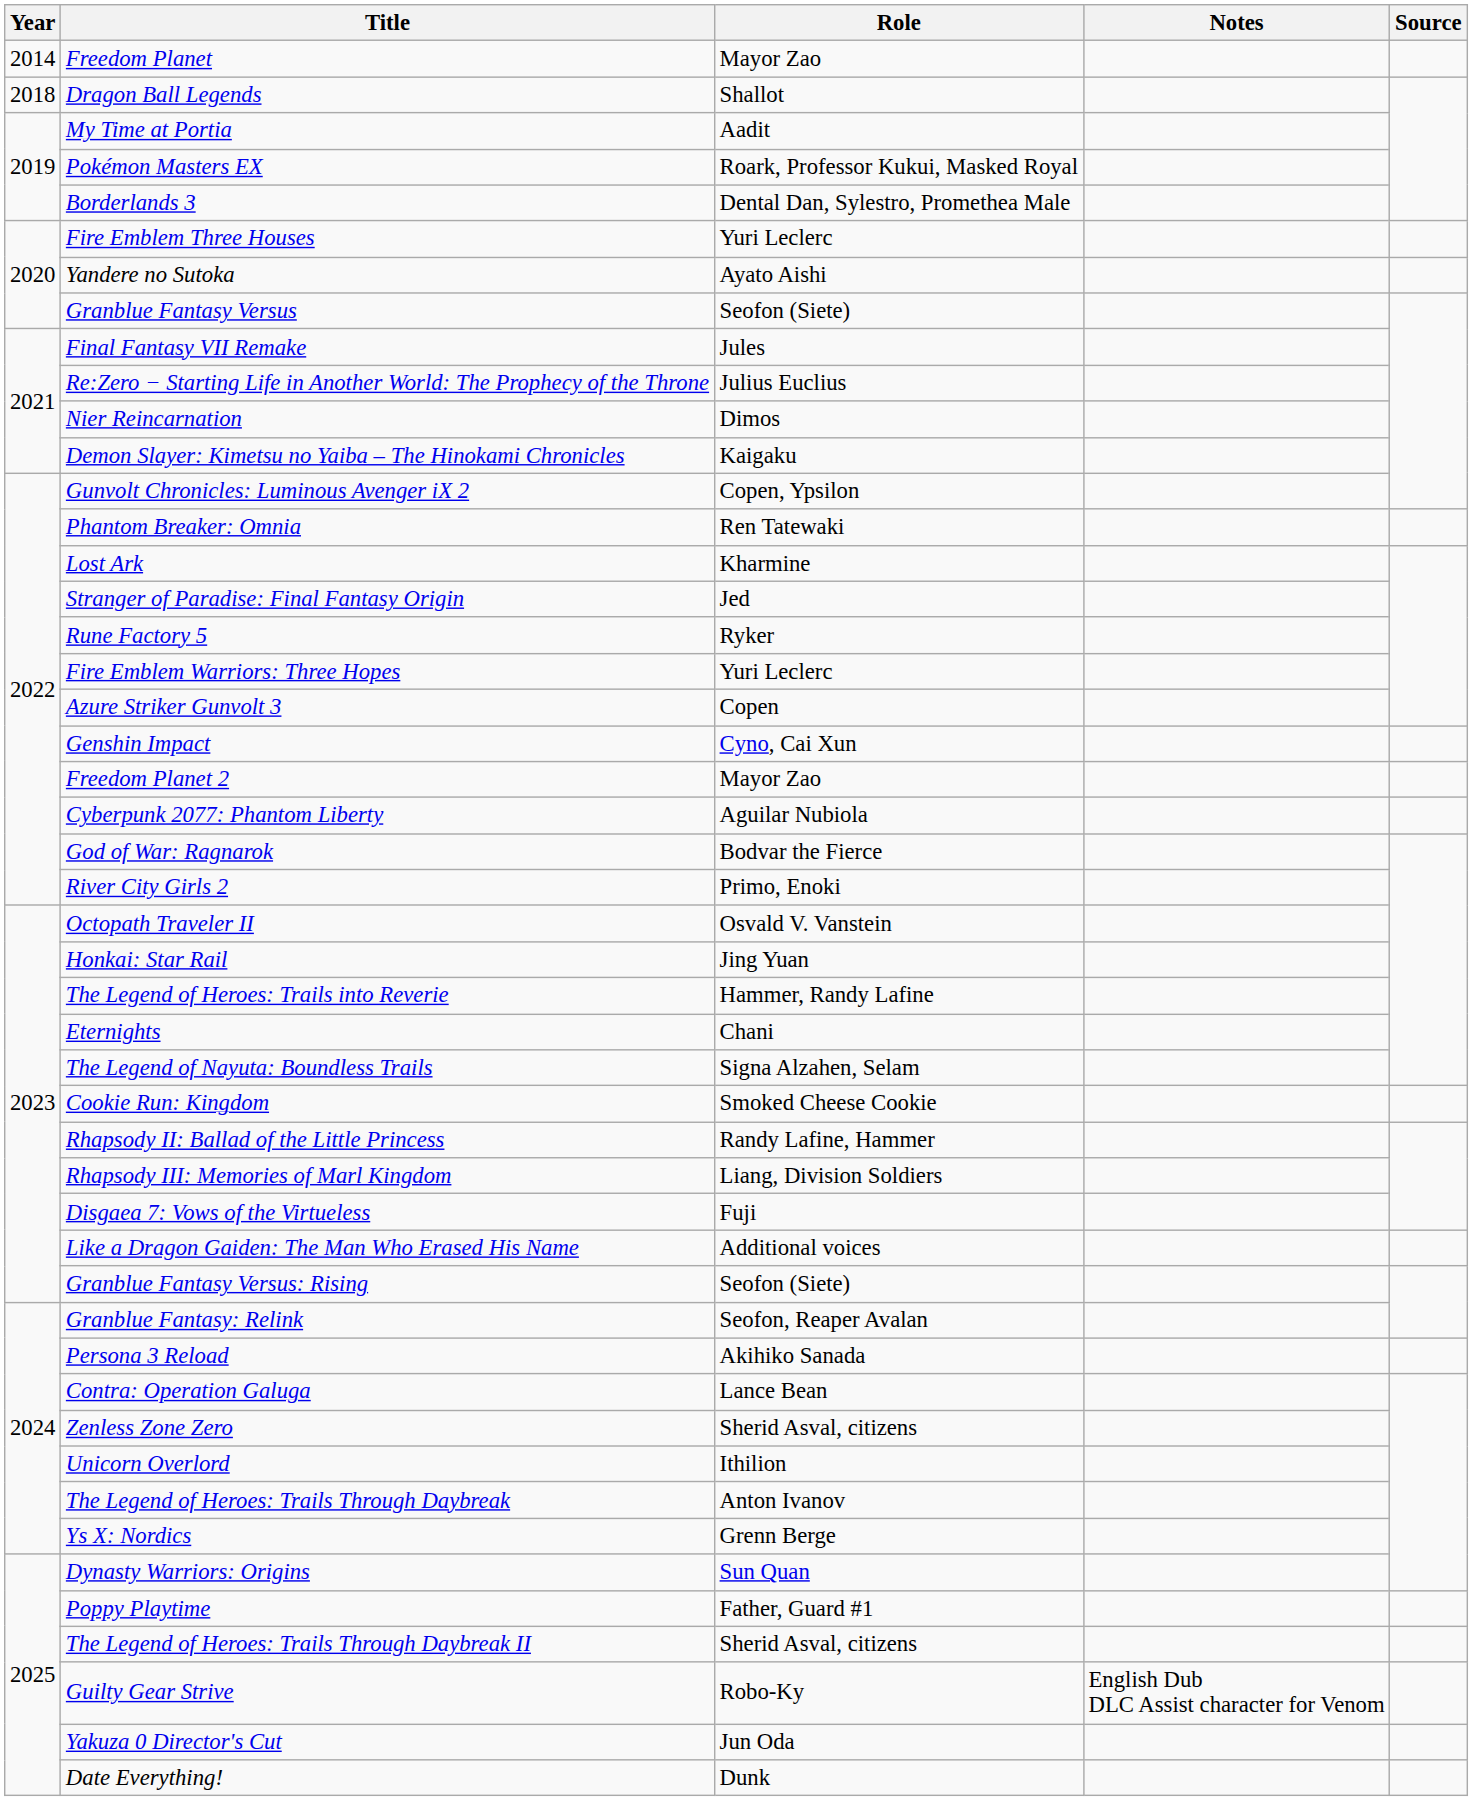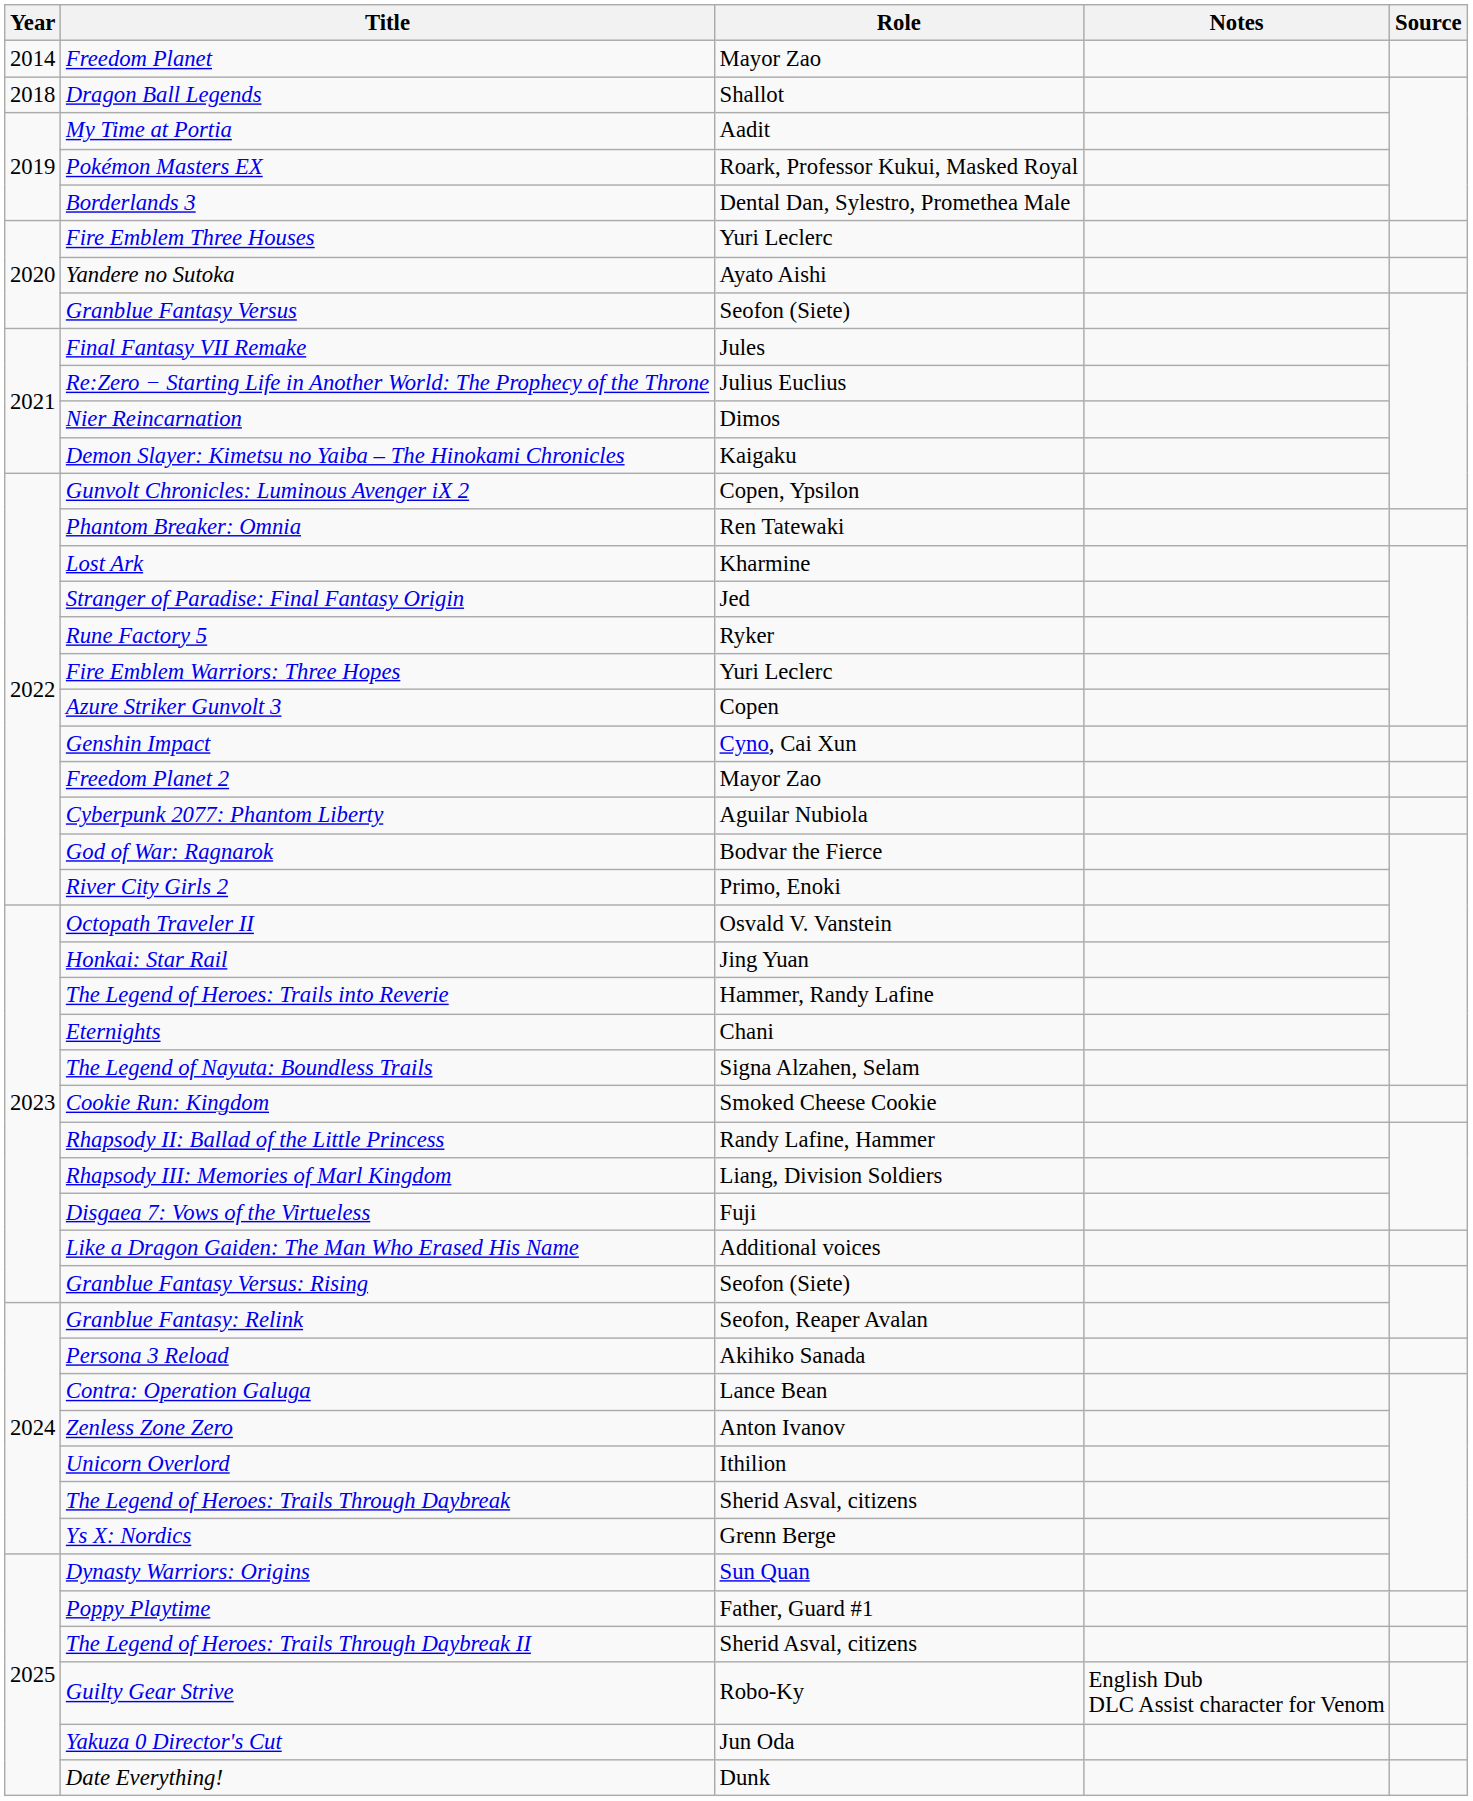 <table class="wikitable sortable plainrowheaders">
 <tr>
 <th>Year</th>
 <th>Title</th>
 <th>Role</th>
 <th class="unsortable">Notes</th>
 <th class="unsortable">Source</th>
 </tr>
 <tr>
 <td>2014</td>
 <td><em><a href='#'>Freedom Planet</a></em></td>
 <td>Mayor Zao</td>
 <td></td>
 <td></td>
 </tr>
 <tr>
 <td>2018</td>
 <td><em><a href='#'>Dragon Ball Legends</a></em></td>
 <td>Shallot</td>
 <td></td>
 <td rowspan="4"></td>
 </tr>
 <tr>
 <td rowspan="3">2019</td>
 <td><em><a href='#'>My Time at Portia</a></em></td>
 <td>Aadit</td>
 <td></td>
 </tr>
 <tr>
 <td><em><a href='#'>Pokémon Masters EX</a></em></td>
 <td>Roark, Professor Kukui, Masked Royal</td>
 <td></td>
 </tr>
 <tr>
 <td><em><a href='#'>Borderlands 3</a></em></td>
 <td>Dental Dan, Sylestro, Promethea Male</td>
 <td></td>
 </tr>
 <tr>
 <td rowspan="3">2020</td>
 <td><em><a href='#'>Fire Emblem Three Houses</a></em></td>
 <td>Yuri Leclerc</td>
 <td></td>
 <td></td>
 </tr>
 <tr>
 <td><em>Yandere no Sutoka</em></td>
 <td>Ayato Aishi</td>
 <td></td>
 <td></td>
 </tr>
 <tr>
 <td><em><a href='#'>Granblue Fantasy Versus</a></em></td>
 <td>Seofon (Siete)</td>
 <td></td>
 <td rowspan="6"></td>
 </tr>
 <tr>
 <td rowspan="4">2021</td>
 <td><em><a href='#'>Final Fantasy VII Remake</a></em></td>
 <td>Jules</td>
 <td></td>
 </tr>
 <tr>
 <td><em><a href='#'>Re:Zero − Starting Life in Another World: The Prophecy of the Throne</a></em></td>
 <td>Julius Euclius</td>
 <td></td>
 </tr>
 <tr>
 <td><em><a href='#'>Nier Reincarnation</a></em></td>
 <td>Dimos</td>
 <td></td>
 </tr>
 <tr>
 <td><em><a href='#'>Demon Slayer: Kimetsu no Yaiba – The Hinokami Chronicles</a></em></td>
 <td>Kaigaku</td>
 <td></td>
 </tr>
 <tr>
 <td rowspan="12">2022</td>
 <td><em><a href='#'>Gunvolt Chronicles: Luminous Avenger iX 2</a></em></td>
 <td>Copen, Ypsilon</td>
 <td></td>
 </tr>
 <tr>
 <td><em><a href='#'>Phantom Breaker: Omnia</a></em></td>
 <td>Ren Tatewaki</td>
 <td></td>
 <td></td>
 </tr>
 <tr>
 <td><em><a href='#'>Lost Ark</a></em></td>
 <td>Kharmine</td>
 <td></td>
 <td rowspan="5"></td>
 </tr>
 <tr>
 <td><em><a href='#'>Stranger of Paradise: Final Fantasy Origin</a></em></td>
 <td>Jed</td>
 <td></td>
 </tr>
 <tr>
 <td><em><a href='#'>Rune Factory 5</a></em></td>
 <td>Ryker</td>
 <td></td>
 </tr>
 <tr>
 <td><em><a href='#'>Fire Emblem Warriors: Three Hopes</a></em></td>
 <td>Yuri Leclerc</td>
 <td></td>
 </tr>
 <tr>
 <td><em><a href='#'>Azure Striker Gunvolt 3</a></em></td>
 <td>Copen</td>
 <td></td>
 </tr>
 <tr>
 <td><em><a href='#'>Genshin Impact</a></em></td>
 <td><a href='#'>Cyno</a>, Cai Xun </td>
 <td></td>
 <td></td>
 </tr>
 <tr>
 <td><em><a href='#'>Freedom Planet 2</a></em></td>
 <td>Mayor Zao</td>
 <td></td>
 <td></td>
 </tr>
 <tr>
 <td><em><a href='#'>Cyberpunk 2077: Phantom Liberty</a></em></td>
 <td>Aguilar Nubiola</td>
 <td></td>
 <td></td>
 </tr>
 <tr>
 <td><em><a href='#'>God of War: Ragnarok</a></em></td>
 <td>Bodvar the Fierce</td>
 <td></td>
 <td rowspan="7"></td>
 </tr>
 <tr>
 <td><em><a href='#'>River City Girls 2</a></em></td>
 <td>Primo, Enoki</td>
 <td></td>
 </tr>
 <tr>
 <td rowspan="11">2023</td>
 <td><em><a href='#'>Octopath Traveler II</a></em></td>
 <td>Osvald V. Vanstein</td>
 <td></td>
 </tr>
 <tr>
 <td><em><a href='#'>Honkai: Star Rail</a></em></td>
 <td>Jing Yuan</td>
 <td></td>
 </tr>
 <tr>
 <td><em><a href='#'>The Legend of Heroes: Trails into Reverie</a></em></td>
 <td>Hammer, Randy Lafine</td>
 <td></td>
 </tr>
 <tr>
 <td><em><a href='#'>Eternights</a></em></td>
 <td>Chani</td>
 <td></td>
 </tr>
 <tr>
 <td><em><a href='#'>The Legend of Nayuta: Boundless Trails</a></em></td>
 <td>Signa Alzahen, Selam</td>
 <td></td>
 </tr>
 <tr>
 <td><em><a href='#'>Cookie Run: Kingdom</a></em></td>
 <td>Smoked Cheese Cookie</td>
 <td></td>
 <td></td>
 </tr>
 <tr>
 <td><em><a href='#'>Rhapsody II: Ballad of the Little Princess</a></em></td>
 <td>Randy Lafine, Hammer</td>
 <td></td>
 <td rowspan="3"></td>
 </tr>
 <tr>
 <td><em><a href='#'>Rhapsody III: Memories of Marl Kingdom</a></em></td>
 <td>Liang, Division Soldiers</td>
 <td></td>
 </tr>
 <tr>
 <td><em><a href='#'>Disgaea 7: Vows of the Virtueless</a></em></td>
 <td>Fuji</td>
 <td></td>
 </tr>
 <tr>
 <td><em><a href='#'>Like a Dragon Gaiden: The Man Who Erased His Name</a></em></td>
 <td>Additional voices</td>
 <td></td>
 <td></td>
 </tr>
 <tr>
 <td><em><a href='#'>Granblue Fantasy Versus: Rising</a></em></td>
 <td>Seofon (Siete)</td>
 <td></td>
 <td rowspan="2"></td>
 </tr>
 <tr>
 <td rowspan="7">2024</td>
 <td><em><a href='#'>Granblue Fantasy: Relink</a></em></td>
 <td>Seofon, Reaper Avalan</td>
 <td></td>
 </tr>
 <tr>
 <td><em><a href='#'>Persona 3 Reload</a></em></td>
 <td>Akihiko Sanada</td>
 <td></td>
 <td></td>
 </tr>
 <tr>
 <td><a href='#'><em>Contra: Operation Galuga</em></a></td>
 <td>Lance Bean</td>
 <td></td>
 <td rowspan="6"></td>
 </tr>
 <tr>
 <td><em><a href='#'>Zenless Zone Zero</a></em></td>
-<td>Sherid Asval, citizens</td>
+<td>Anton Ivanov</td>
 <td></td>
 </tr>
 <tr>
 <td><em><a href='#'>Unicorn Overlord</a></em></td>
 <td>Ithilion</td>
 <td></td>
 </tr>
 <tr>
 <td><em><a href='#'>The Legend of Heroes: Trails Through Daybreak</a></em></td>
-<td>Anton Ivanov</td>
+<td>Sherid Asval, citizens</td>
 <td></td>
 </tr>
 <tr>
 <td><em><a href='#'>Ys X: Nordics</a></em></td>
 <td>Grenn Berge</td>
 <td></td>
 </tr>
 <tr>
 <td rowspan="6">2025</td>
 <td><em><a href='#'>Dynasty Warriors: Origins</a></em></td>
 <td><a href='#'>Sun Quan</a></td>
 <td></td>
 </tr>
 <tr>
 <td><em><a href='#'>Poppy Playtime</a></em></td>
 <td>Father, Guard #1</td>
 <td></td>
 <td></td>
 </tr>
 <tr>
 <td><em><a href='#'>The Legend of Heroes: Trails Through Daybreak II</a></em></td>
 <td>Sherid Asval, citizens</td>
 <td></td>
 <td></td>
 </tr>
 <tr>
 <td><em><a href='#'>Guilty Gear Strive</a></em></td>
 <td>Robo-Ky</td>
 <td>English Dub<br>DLC Assist character for Venom</td>
 <td></td>
 </tr>
 <tr>
 <td><em><a href='#'>Yakuza 0 Director's Cut</a></em></td>
 <td>Jun Oda</td>
 <td></td>
 <td></td>
 </tr>
 <tr>
 <td><em>Date Everything!</em></td>
 <td>Dunk</td>
 <td></td>
 <td></td>
 </tr>
 </table>
